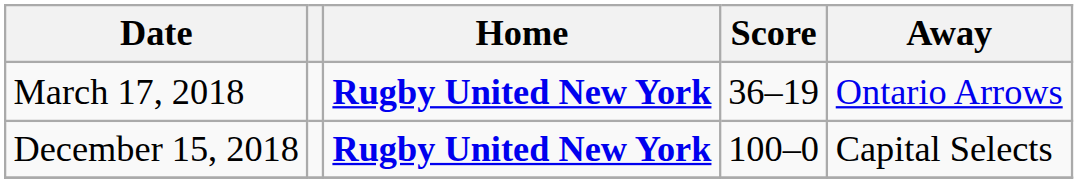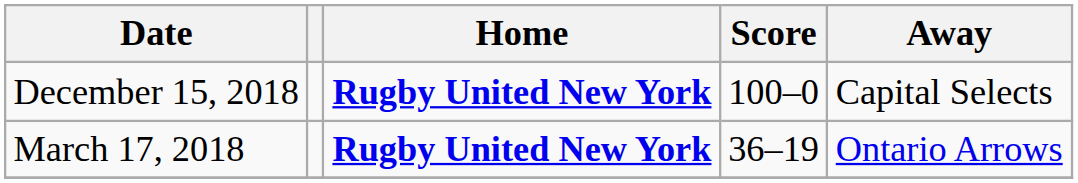 <table class="wikitable">
 <tr>
 <th>Date</th>
 <th></th>
 <th>Home</th>
 <th>Score</th>
 <th>Away</th>
 </tr>
 <tr>
+<td>December 15, 2018</td>
+<td></td>
+<td><strong><a href='#'>Rugby United New York</a></strong></td>
+<td>100–0</td>
+<td>Capital Selects</td>
+</tr>
+<tr>
 <td>March 17, 2018</td>
 <td></td>
 <td><strong><a href='#'>Rugby United New York</a></strong></td>
 <td>36–19</td>
 <td><a href='#'>Ontario Arrows</a></td>
 </tr>
 <tr>
-<td>December 15, 2018</td>
-<td></td>
-<td><strong><a href='#'>Rugby United New York</a></strong></td>
-<td>100–0</td>
-<td>Capital Selects</td>
-</tr>
-<tr>
 </tr>
 </table>
